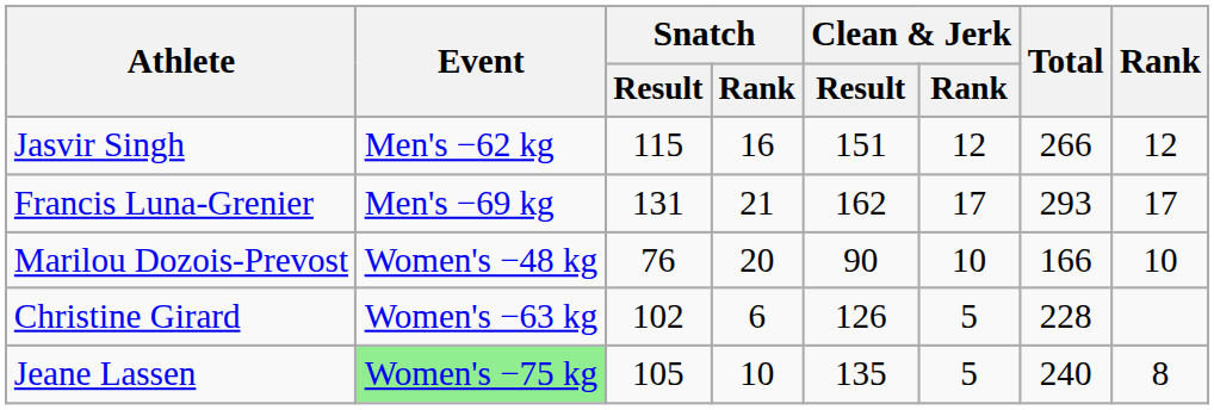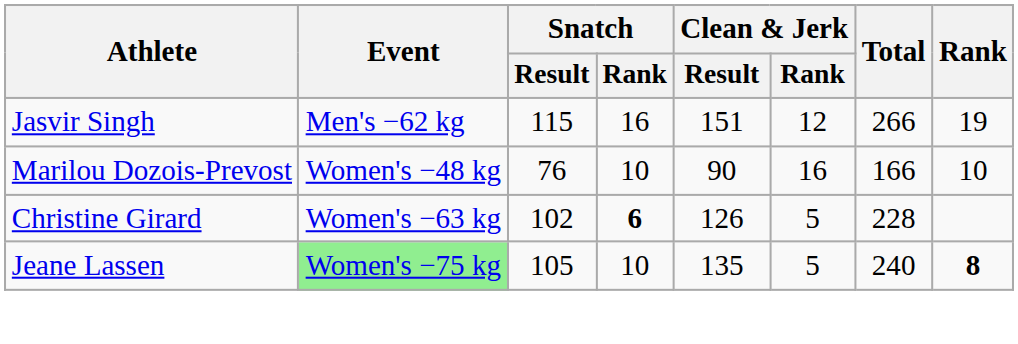 <table class="wikitable" style="font-size:90%">
 <tr>
 <th rowspan="2">Athlete</th>
 <th rowspan="2">Event</th>
 <th colspan="2">Snatch</th>
 <th colspan="2">Clean & Jerk</th>
 <th rowspan="2">Total</th>
 <th rowspan="2">Rank</th>
 </tr>
 <tr style="font-size:95%">
 <th>Result</th>
 <th>Rank</th>
 <th>Result</th>
 <th>Rank</th>
 </tr>
 <tr align=center>
 <td align=left><a href='#'>Jasvir Singh</a></td>
 <td align=left><a href='#'>Men's −62 kg</a></td>
 <td>115</td>
 <td>16</td>
 <td>151</td>
 <td>12</td>
 <td>266</td>
-<td>12</td>
-</tr>
-<tr align=center>
-<td align=left><a href='#'>Francis Luna-Grenier</a></td>
-<td align=left><a href='#'>Men's −69 kg</a></td>
-<td>131</td>
-<td>21</td>
-<td>162</td>
-<td>17</td>
-<td>293</td>
-<td>17</td>
+<td>19</td>
 </tr>
 <tr align=center>
 <td align=left><a href='#'>Marilou Dozois-Prevost</a></td>
 <td align=left><a href='#'>Women's −48 kg</a></td>
 <td>76</td>
-<td>20</td>
+<td>10</td>
 <td>90</td>
-<td>10</td>
+<td>16</td>
 <td>166</td>
 <td>10</td>
 </tr>
 <tr align=center>
 <td align=left><a href='#'>Christine Girard</a></td>
 <td align=left><a href='#'>Women's −63 kg</a></td>
 <td>102</td>
-<td>6</td>
+<td><strong>6</strong></td>
 <td>126</td>
 <td>5</td>
 <td>228</td>
 <td></td>
 </tr>
 <tr align=center>
 <td align=left><a href='#'>Jeane Lassen</a></td>
 <td align=left style="background: lightgreen;"><a href='#'>Women's −75 kg</a></td>
 <td>105</td>
 <td>10</td>
 <td>135</td>
 <td>5</td>
 <td>240</td>
-<td>8</td>
+<td><strong>8</strong></td>
 </tr>
 </table>
